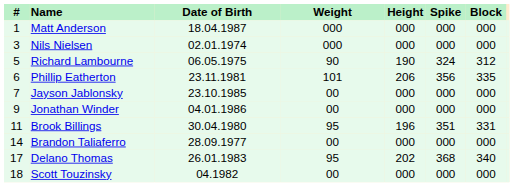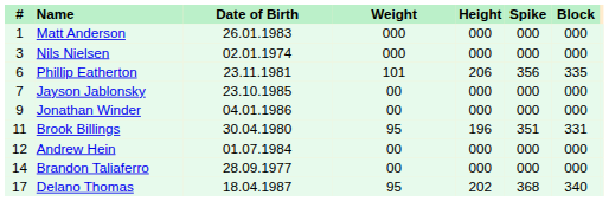 <table border=0 cellpadding=2 cellspacing=0  |- bgcolor=#FFECCE style="text-align:center; font-size:90%;" width=100%>
 <tr bgcolor=#BBF0C9>
 <th width=5%>#</th>
 <th width=25% align=left>Name</th>
 <th width=25%>Date of Birth</th>
 <th width=21%>Weight</th>
 <th width=8%>Height</th>
 <th width=8%>Spike</th>
 <th width=8%>Block</th>
 </tr>
 <tr bgcolor=#E7FAEC>
 <td>1</td>
 <td align=left><a href='#'>Matt Anderson</a></td>
-<td>18.04.1987</td>
+<td>26.01.1983</td>
 <td>000</td>
 <td>000</td>
 <td>000</td>
 <td>000</td>
 <td></td>
 </tr>
 <tr bgcolor=#E7FAEC>
 <td>3</td>
 <td align=left><a href='#'>Nils Nielsen</a></td>
 <td>02.01.1974</td>
 <td>000</td>
 <td>000</td>
 <td>000</td>
 <td>000</td>
-<td></td>
-</tr>
-<tr bgcolor=#E7FAEC>
-<td>5</td>
-<td align=left><a href='#'>Richard Lambourne</a></td>
-<td>06.05.1975</td>
-<td>90</td>
-<td>190</td>
-<td>324</td>
-<td>312</td>
 <td></td>
 </tr>
 <tr bgcolor=#E7FAEC>
 <td>6</td>
 <td align=left><a href='#'>Phillip Eatherton</a></td>
 <td>23.11.1981</td>
 <td>101</td>
 <td>206</td>
 <td>356</td>
 <td>335</td>
 <td></td>
 </tr>
 <tr bgcolor=#E7FAEC>
 <td>7</td>
 <td align=left><a href='#'>Jayson Jablonsky</a></td>
 <td>23.10.1985</td>
 <td>00</td>
 <td>000</td>
 <td>000</td>
 <td>000</td>
 <td></td>
 </tr>
 <tr bgcolor=#E7FAEC>
 <td>9</td>
 <td align=left><a href='#'>Jonathan Winder</a></td>
 <td>04.01.1986</td>
 <td>00</td>
 <td>000</td>
 <td>000</td>
 <td>000</td>
 <td></td>
 </tr>
 <tr bgcolor=#E7FAEC>
 <td>11</td>
 <td align=left><a href='#'>Brook Billings</a></td>
 <td>30.04.1980</td>
 <td>95</td>
 <td>196</td>
 <td>351</td>
 <td>331</td>
 <td></td>
 </tr>
 <tr bgcolor=#E7FAEC>
+<td>12</td>
+<td align=left><a href='#'>Andrew Hein</a></td>
+<td>01.07.1984</td>
+<td>00</td>
+<td>000</td>
+<td>000</td>
+<td>000</td>
+<td></td>
+</tr>
+<tr bgcolor=#E7FAEC>
 <td>14</td>
 <td align=left><a href='#'>Brandon Taliaferro</a></td>
 <td>28.09.1977</td>
 <td>00</td>
 <td>000</td>
 <td>000</td>
 <td>000</td>
 <td></td>
 </tr>
 <tr bgcolor=#E7FAEC>
 <td>17</td>
 <td align=left><a href='#'>Delano Thomas</a></td>
-<td>26.01.1983</td>
+<td>18.04.1987</td>
 <td>95</td>
 <td>202</td>
 <td>368</td>
 <td>340</td>
 <td></td>
 </tr>
-<tr bgcolor=#E7FAEC>
-<td>18</td>
-<td align=left><a href='#'>Scott Touzinsky</a></td>
-<td>04.1982</td>
-<td>00</td>
-<td>000</td>
-<td>000</td>
-<td>000</td>
-<td></td>
-</tr>
 </table>
